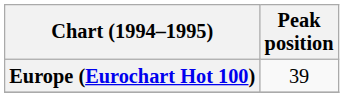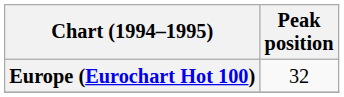 <table class="wikitable sortable plainrowheaders" style="text-align:center">
 <tr>
 <th>Chart (1994–1995)</th>
 <th>Peak<br>position</th>
 </tr>
 <tr>
 <th scope="row">Europe (<a href='#'>Eurochart Hot 100</a>)</th>
-<td>39</td>
+<td>32</td>
 </tr>
 <tr>
 </tr>
 <tr>
 </tr>
 <tr>
 </tr>
 </table>
